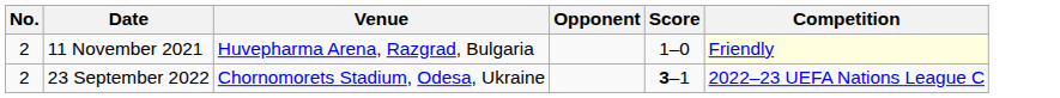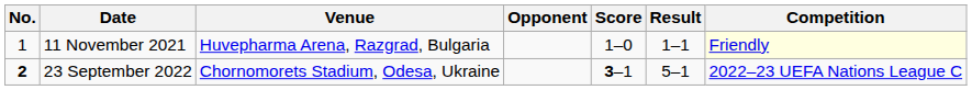 <table class="wikitable sortable">
 <tr>
 <th scope="col">No.</th>
 <th scope="col">Date</th>
 <th scope="col">Venue</th>
 <th scope="col">Opponent</th>
 <th scope="col">Score</th>
+<th scope="col">Result</th>
 <th scope="col">Competition</th>
 </tr>
 <tr>
-<td align="center">2</td>
+<td align="center">1</td>
 <td>11 November 2021</td>
 <td><a href='#'>Huvepharma Arena</a>, <a href='#'>Razgrad</a>, Bulgaria</td>
 <td></td>
 <td align="center">1–0</td>
+<td align="center">1–1</td>
 <td style="background: lightyellow;"><a href='#'>Friendly</a></td>
 </tr>
 <tr>
-<td align="center">2</td>
+<td align="center"><strong>2</strong></td>
 <td>23 September 2022</td>
 <td><a href='#'>Chornomorets Stadium</a>, <a href='#'>Odesa</a>, Ukraine</td>
 <td></td>
 <td align="center"><strong>3</strong>–1</td>
+<td align="center">5–1</td>
 <td><a href='#'>2022–23 UEFA Nations League C</a></td>
 </tr>
 </table>
